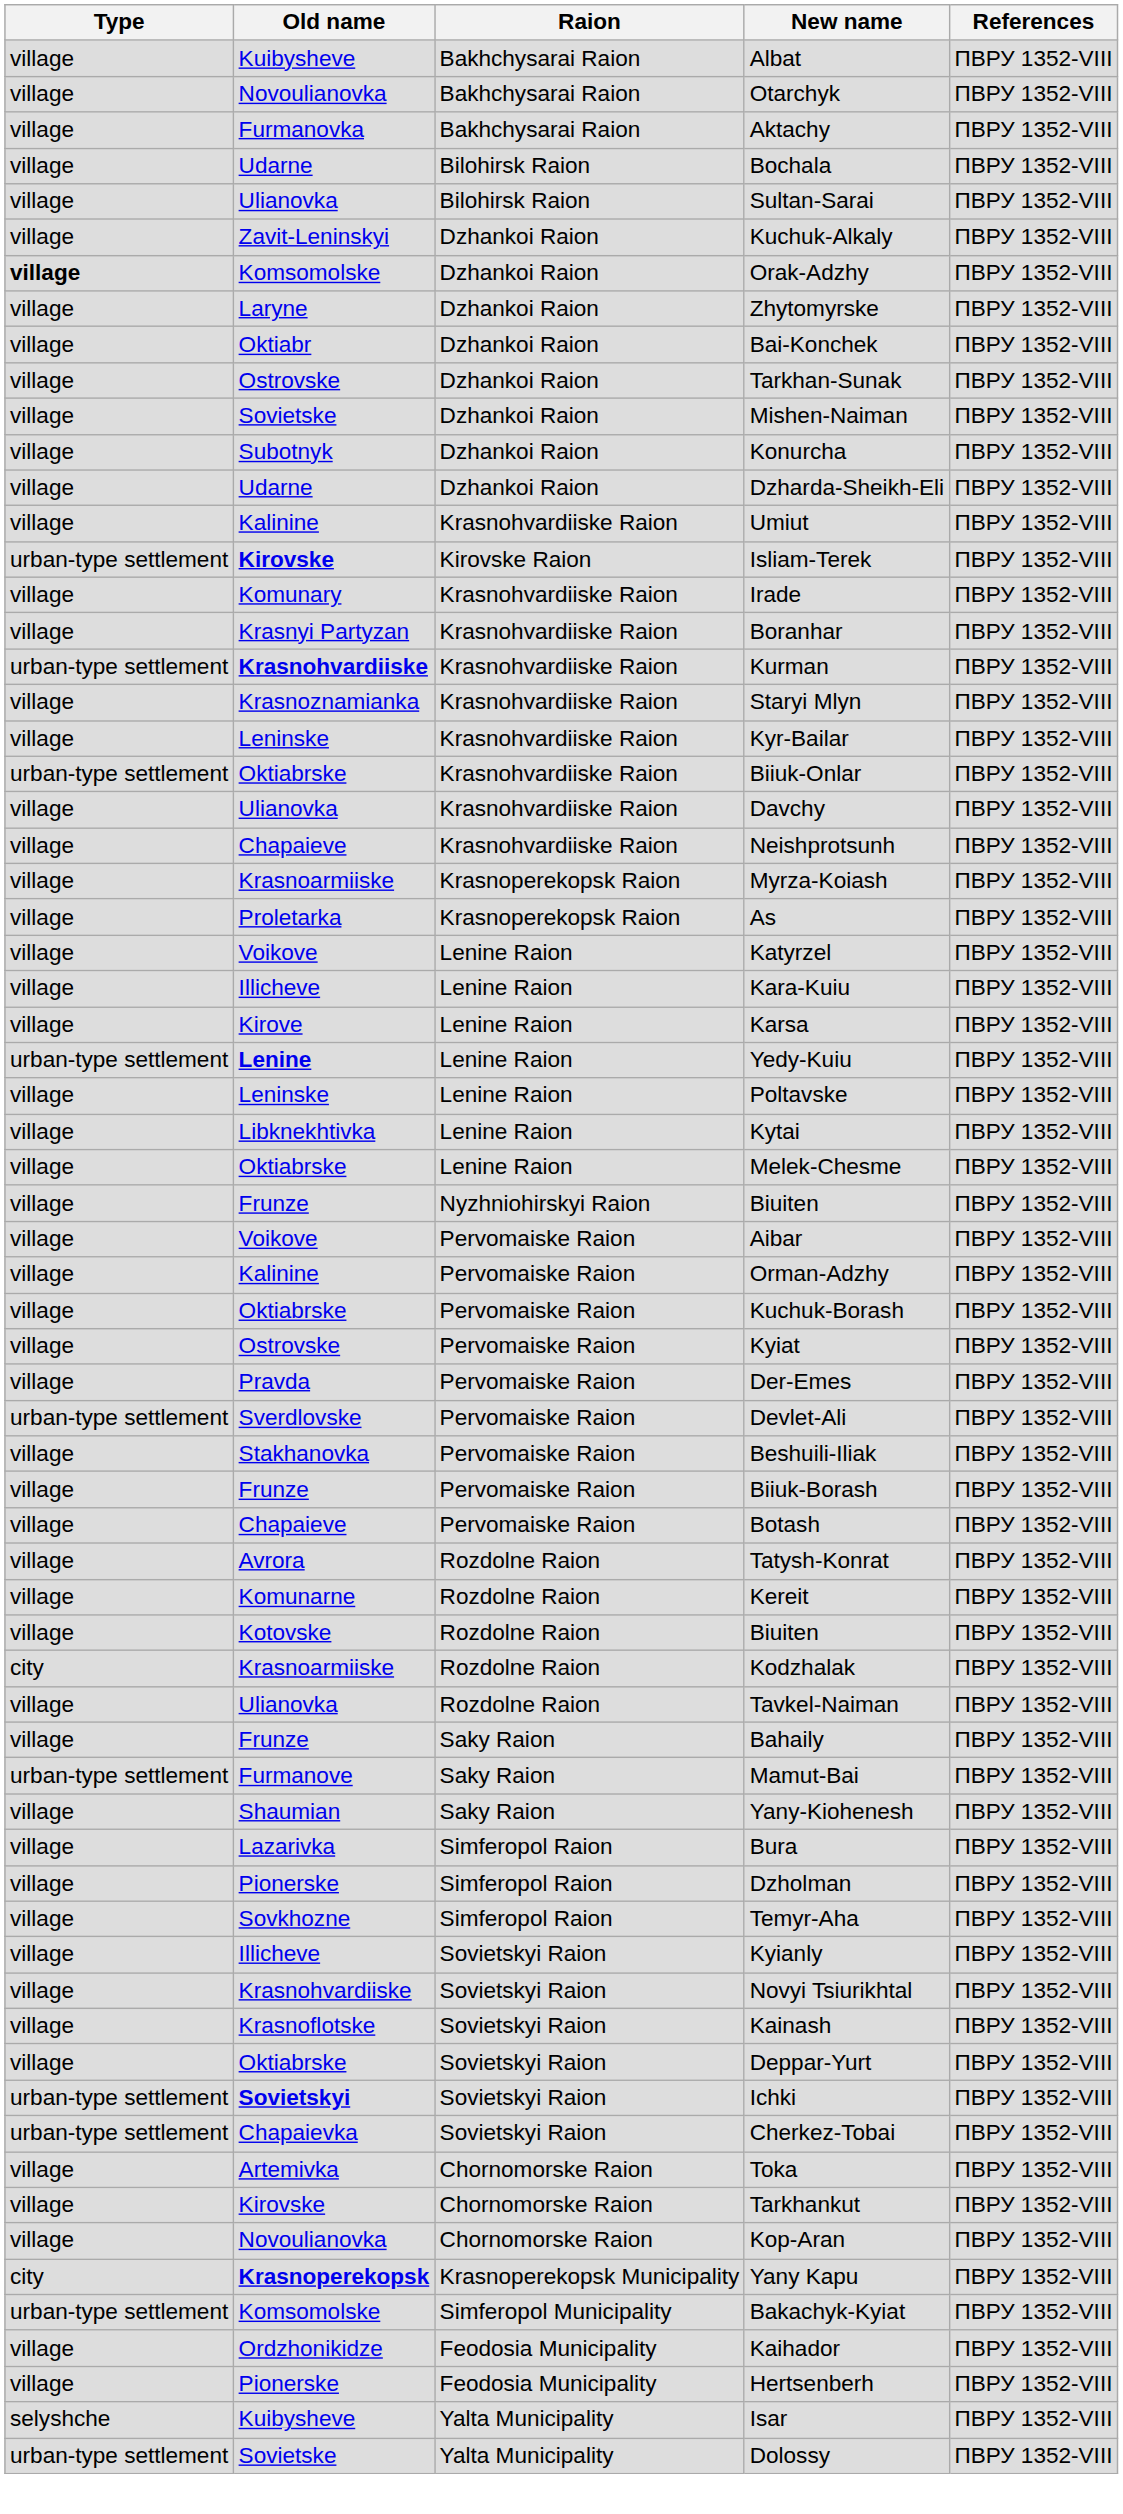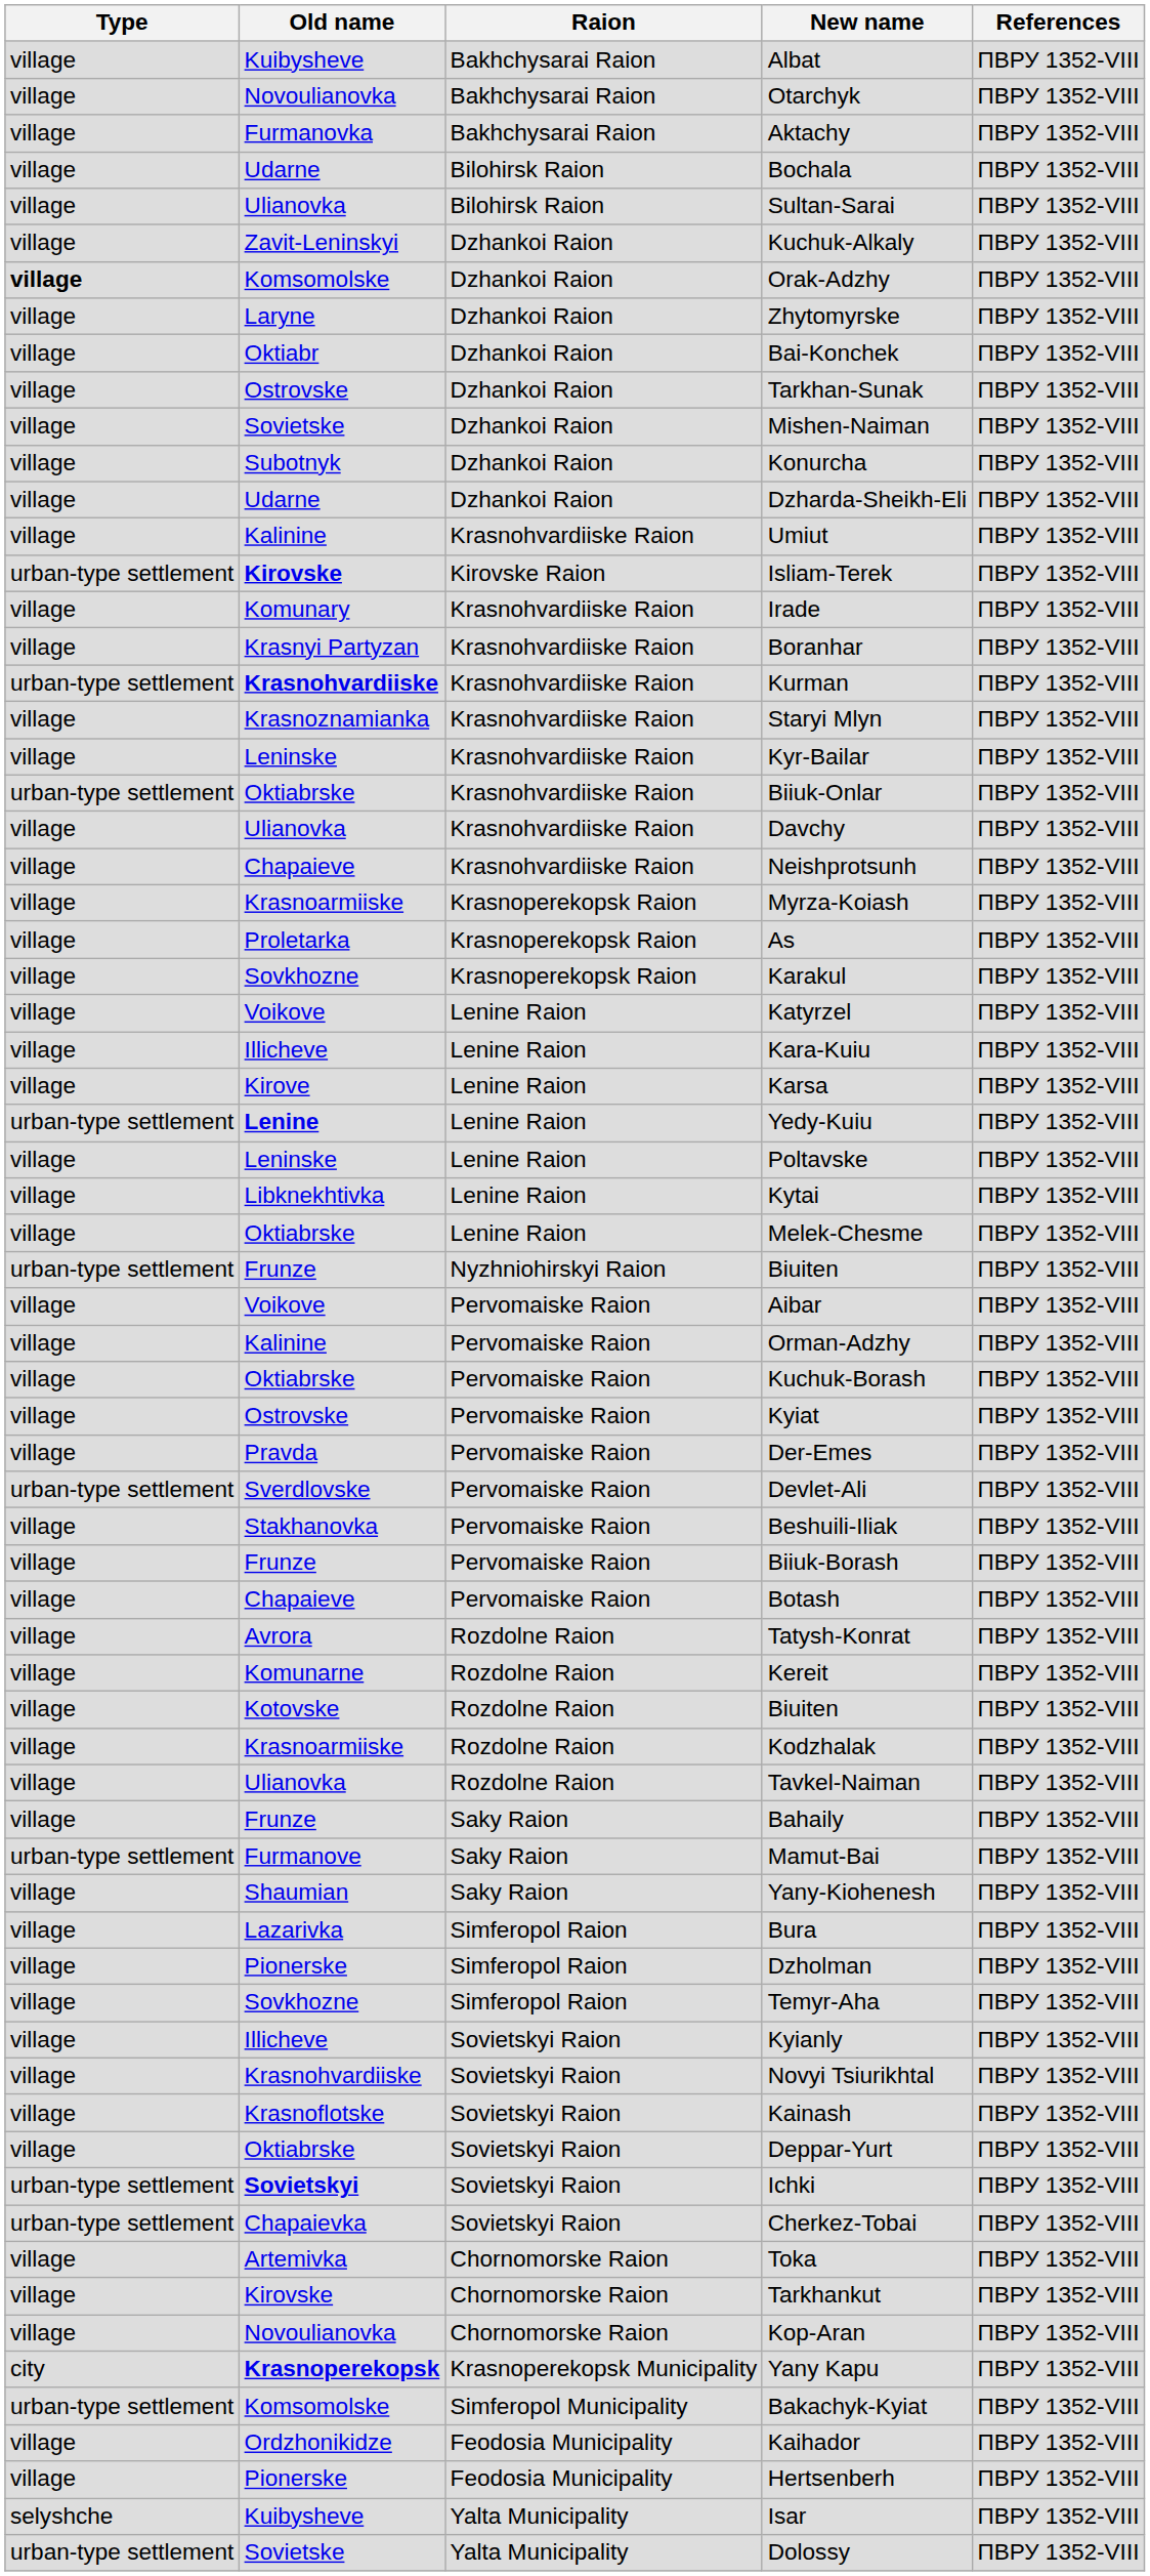 <table class="wikitable sortable" style="margin:auto;">
 <tr bgcolor=#dddddd>
 <th>Type</th>
 <th>Old name</th>
 <th>Raion</th>
 <th>New name</th>
 <th>References</th>
 </tr>
 <tr bgcolor=#dddddd>
 <td>village</td>
 <td><a href='#'>Kuibysheve</a></td>
 <td>Bakhchysarai Raion</td>
 <td>Albat</td>
 <td>ПВРУ 1352-VIII</td>
 </tr>
 <tr bgcolor=#dddddd>
 <td>village</td>
 <td><a href='#'>Novoulianovka</a></td>
 <td>Bakhchysarai Raion</td>
 <td>Otarchyk</td>
 <td>ПВРУ 1352-VIII</td>
 </tr>
 <tr bgcolor=#dddddd>
 <td>village</td>
 <td><a href='#'>Furmanovka</a></td>
 <td>Bakhchysarai Raion</td>
 <td>Aktachy</td>
 <td>ПВРУ 1352-VIII</td>
 </tr>
 <tr bgcolor=#dddddd>
 <td>village</td>
 <td><a href='#'>Udarne</a></td>
 <td>Bilohirsk Raion</td>
 <td>Bochala</td>
 <td>ПВРУ 1352-VIII</td>
 </tr>
 <tr bgcolor=#dddddd>
 <td>village</td>
 <td><a href='#'>Ulianovka</a></td>
 <td>Bilohirsk Raion</td>
 <td>Sultan-Sarai</td>
 <td>ПВРУ 1352-VIII</td>
 </tr>
 <tr bgcolor=#dddddd>
 <td>village</td>
 <td><a href='#'>Zavit-Leninskyi</a></td>
 <td>Dzhankoi Raion</td>
 <td>Kuchuk-Alkaly</td>
 <td>ПВРУ 1352-VIII</td>
 </tr>
 <tr bgcolor=#dddddd>
 <td><strong>village</strong></td>
 <td><a href='#'>Komsomolske</a></td>
 <td>Dzhankoi Raion</td>
 <td>Orak-Adzhy</td>
 <td>ПВРУ 1352-VIII</td>
 </tr>
 <tr bgcolor=#dddddd>
 <td>village</td>
 <td><a href='#'>Laryne</a></td>
 <td>Dzhankoi Raion</td>
 <td>Zhytomyrske</td>
 <td>ПВРУ 1352-VIII</td>
 </tr>
 <tr bgcolor=#dddddd>
 <td>village</td>
 <td><a href='#'>Oktiabr</a></td>
 <td>Dzhankoi Raion</td>
 <td>Bai-Konchek</td>
 <td>ПВРУ 1352-VIII</td>
 </tr>
 <tr bgcolor=#dddddd>
 <td>village</td>
 <td><a href='#'>Ostrovske</a></td>
 <td>Dzhankoi Raion</td>
 <td>Tarkhan-Sunak</td>
 <td>ПВРУ 1352-VIII</td>
 </tr>
 <tr bgcolor=#dddddd>
 <td>village</td>
 <td><a href='#'>Sovietske</a></td>
 <td>Dzhankoi Raion</td>
 <td>Mishen-Naiman</td>
 <td>ПВРУ 1352-VIII</td>
 </tr>
 <tr bgcolor=#dddddd>
 <td>village</td>
 <td><a href='#'>Subotnyk</a></td>
 <td>Dzhankoi Raion</td>
 <td>Konurcha</td>
 <td>ПВРУ 1352-VIII</td>
 </tr>
 <tr bgcolor=#dddddd>
 <td>village</td>
 <td><a href='#'>Udarne</a></td>
 <td>Dzhankoi Raion</td>
 <td>Dzharda-Sheikh-Eli</td>
 <td>ПВРУ 1352-VIII</td>
 </tr>
 <tr bgcolor=#dddddd>
 <td>village</td>
 <td><a href='#'>Kalinine</a></td>
 <td>Krasnohvardiiske Raion</td>
 <td>Umiut</td>
 <td>ПВРУ 1352-VIII</td>
 </tr>
 <tr bgcolor=#dddddd>
 <td>urban-type settlement</td>
 <td><strong><a href='#'>Kirovske</a></strong></td>
 <td>Kirovske Raion</td>
 <td>Isliam-Terek</td>
 <td>ПВРУ 1352-VIII</td>
 </tr>
 <tr bgcolor=#dddddd>
 <td>village</td>
 <td><a href='#'>Komunary</a></td>
 <td>Krasnohvardiiske Raion</td>
 <td>Irade</td>
 <td>ПВРУ 1352-VIII</td>
 </tr>
 <tr bgcolor=#dddddd>
 <td>village</td>
 <td><a href='#'>Krasnyi Partyzan</a></td>
 <td>Krasnohvardiiske Raion</td>
 <td>Boranhar</td>
 <td>ПВРУ 1352-VIII</td>
 </tr>
 <tr bgcolor=#dddddd>
 <td>urban-type settlement</td>
 <td><strong><a href='#'>Krasnohvardiiske</a></strong></td>
 <td>Krasnohvardiiske Raion</td>
 <td>Kurman</td>
 <td>ПВРУ 1352-VIII</td>
 </tr>
 <tr bgcolor=#dddddd>
 <td>village</td>
 <td><a href='#'>Krasnoznamianka</a></td>
 <td>Krasnohvardiiske Raion</td>
 <td>Staryi Mlyn</td>
 <td>ПВРУ 1352-VIII</td>
 </tr>
 <tr bgcolor=#dddddd>
 <td>village</td>
 <td><a href='#'>Leninske</a></td>
 <td>Krasnohvardiiske Raion</td>
 <td>Kyr-Bailar</td>
 <td>ПВРУ 1352-VIII</td>
 </tr>
 <tr bgcolor=#dddddd>
 <td>urban-type settlement</td>
 <td><a href='#'>Oktiabrske</a></td>
 <td>Krasnohvardiiske Raion</td>
 <td>Biiuk-Onlar</td>
 <td>ПВРУ 1352-VIII</td>
 </tr>
 <tr bgcolor=#dddddd>
 <td>village</td>
 <td><a href='#'>Ulianovka</a></td>
 <td>Krasnohvardiiske Raion</td>
 <td>Davchy</td>
 <td>ПВРУ 1352-VIII</td>
 </tr>
 <tr bgcolor=#dddddd>
 <td>village</td>
 <td><a href='#'>Chapaieve</a></td>
 <td>Krasnohvardiiske Raion</td>
 <td>Neishprotsunh</td>
 <td>ПВРУ 1352-VIII</td>
 </tr>
 <tr bgcolor=#dddddd>
 <td>village</td>
 <td><a href='#'>Krasnoarmiiske</a></td>
 <td>Krasnoperekopsk Raion</td>
 <td>Myrza-Koiash</td>
 <td>ПВРУ 1352-VIII</td>
 </tr>
 <tr bgcolor=#dddddd>
 <td>village</td>
 <td><a href='#'>Proletarka</a></td>
 <td>Krasnoperekopsk Raion</td>
 <td>As</td>
 <td>ПВРУ 1352-VIII</td>
 </tr>
 <tr bgcolor=#dddddd>
 <td>village</td>
+<td><a href='#'>Sovkhozne</a></td>
+<td>Krasnoperekopsk Raion</td>
+<td>Karakul</td>
+<td>ПВРУ 1352-VIII</td>
+</tr>
+<tr bgcolor=#dddddd>
+<td>village</td>
 <td><a href='#'>Voikove</a></td>
 <td>Lenine Raion</td>
 <td>Katyrzel</td>
 <td>ПВРУ 1352-VIII</td>
 </tr>
 <tr bgcolor=#dddddd>
 <td>village</td>
 <td><a href='#'>Illicheve</a></td>
 <td>Lenine Raion</td>
 <td>Kara-Kuiu</td>
 <td>ПВРУ 1352-VIII</td>
 </tr>
 <tr bgcolor=#dddddd>
 <td>village</td>
 <td><a href='#'>Kirove</a></td>
 <td>Lenine Raion</td>
 <td>Karsa</td>
 <td>ПВРУ 1352-VIII</td>
 </tr>
 <tr bgcolor=#dddddd>
 <td>urban-type settlement</td>
 <td><strong><a href='#'>Lenine</a></strong></td>
 <td>Lenine Raion</td>
 <td>Yedy-Kuiu</td>
 <td>ПВРУ 1352-VIII</td>
 </tr>
 <tr bgcolor=#dddddd>
 <td>village</td>
 <td><a href='#'>Leninske</a></td>
 <td>Lenine Raion</td>
 <td>Poltavske</td>
 <td>ПВРУ 1352-VIII</td>
 </tr>
 <tr bgcolor=#dddddd>
 <td>village</td>
 <td><a href='#'>Libknekhtivka</a></td>
 <td>Lenine Raion</td>
 <td>Kytai</td>
 <td>ПВРУ 1352-VIII</td>
 </tr>
 <tr bgcolor=#dddddd>
 <td>village</td>
 <td><a href='#'>Oktiabrske</a></td>
 <td>Lenine Raion</td>
 <td>Melek-Chesme</td>
 <td>ПВРУ 1352-VIII</td>
 </tr>
 <tr bgcolor=#dddddd>
-<td>village</td>
+<td>urban-type settlement</td>
 <td><a href='#'>Frunze</a></td>
 <td>Nyzhniohirskyi Raion</td>
 <td>Biuiten</td>
 <td>ПВРУ 1352-VIII</td>
 </tr>
 <tr bgcolor=#dddddd>
 <td>village</td>
 <td><a href='#'>Voikove</a></td>
 <td>Pervomaiske Raion</td>
 <td>Aibar</td>
 <td>ПВРУ 1352-VIII</td>
 </tr>
 <tr bgcolor=#dddddd>
 <td>village</td>
 <td><a href='#'>Kalinine</a></td>
 <td>Pervomaiske Raion</td>
 <td>Orman-Adzhy</td>
 <td>ПВРУ 1352-VIII</td>
 </tr>
 <tr bgcolor=#dddddd>
 <td>village</td>
 <td><a href='#'>Oktiabrske</a></td>
 <td>Pervomaiske Raion</td>
 <td>Kuchuk-Borash</td>
 <td>ПВРУ 1352-VIII</td>
 </tr>
 <tr bgcolor=#dddddd>
 <td>village</td>
 <td><a href='#'>Ostrovske</a></td>
 <td>Pervomaiske Raion</td>
 <td>Kyiat</td>
 <td>ПВРУ 1352-VIII</td>
 </tr>
 <tr bgcolor=#dddddd>
 <td>village</td>
 <td><a href='#'>Pravda</a></td>
 <td>Pervomaiske Raion</td>
 <td>Der-Emes</td>
 <td>ПВРУ 1352-VIII</td>
 </tr>
 <tr bgcolor=#dddddd>
 <td>urban-type settlement</td>
 <td><a href='#'>Sverdlovske</a></td>
 <td>Pervomaiske Raion</td>
 <td>Devlet-Ali</td>
 <td>ПВРУ 1352-VIII</td>
 </tr>
 <tr bgcolor=#dddddd>
 <td>village</td>
 <td><a href='#'>Stakhanovka</a></td>
 <td>Pervomaiske Raion</td>
 <td>Beshuili-Iliak</td>
 <td>ПВРУ 1352-VIII</td>
 </tr>
 <tr bgcolor=#dddddd>
 <td>village</td>
 <td><a href='#'>Frunze</a></td>
 <td>Pervomaiske Raion</td>
 <td>Biiuk-Borash</td>
 <td>ПВРУ 1352-VIII</td>
 </tr>
 <tr bgcolor=#dddddd>
 <td>village</td>
 <td><a href='#'>Chapaieve</a></td>
 <td>Pervomaiske Raion</td>
 <td>Botash</td>
 <td>ПВРУ 1352-VIII</td>
 </tr>
 <tr bgcolor=#dddddd>
 <td>village</td>
 <td><a href='#'>Avrora</a></td>
 <td>Rozdolne Raion</td>
 <td>Tatysh-Konrat</td>
 <td>ПВРУ 1352-VIII</td>
 </tr>
 <tr bgcolor=#dddddd>
 <td>village</td>
 <td><a href='#'>Komunarne</a></td>
 <td>Rozdolne Raion</td>
 <td>Kereit</td>
 <td>ПВРУ 1352-VIII</td>
 </tr>
 <tr bgcolor=#dddddd>
 <td>village</td>
 <td><a href='#'>Kotovske</a></td>
 <td>Rozdolne Raion</td>
 <td>Biuiten</td>
 <td>ПВРУ 1352-VIII</td>
 </tr>
 <tr bgcolor=#dddddd>
-<td>city</td>
+<td>village</td>
 <td><a href='#'>Krasnoarmiiske</a></td>
 <td>Rozdolne Raion</td>
 <td>Kodzhalak</td>
 <td>ПВРУ 1352-VIII</td>
 </tr>
 <tr bgcolor=#dddddd>
 <td>village</td>
 <td><a href='#'>Ulianovka</a></td>
 <td>Rozdolne Raion</td>
 <td>Tavkel-Naiman</td>
 <td>ПВРУ 1352-VIII</td>
 </tr>
 <tr bgcolor=#dddddd>
 <td>village</td>
 <td><a href='#'>Frunze</a></td>
 <td>Saky Raion</td>
 <td>Bahaily</td>
 <td>ПВРУ 1352-VIII</td>
 </tr>
 <tr bgcolor=#dddddd>
 <td>urban-type settlement</td>
 <td><a href='#'>Furmanove</a></td>
 <td>Saky Raion</td>
 <td>Mamut-Bai</td>
 <td>ПВРУ 1352-VIII</td>
 </tr>
 <tr bgcolor=#dddddd>
 <td>village</td>
 <td><a href='#'>Shaumian</a></td>
 <td>Saky Raion</td>
 <td>Yany-Kiohenesh</td>
 <td>ПВРУ 1352-VIII</td>
 </tr>
 <tr bgcolor=#dddddd>
 <td>village</td>
 <td><a href='#'>Lazarivka</a></td>
 <td>Simferopol Raion</td>
 <td>Bura</td>
 <td>ПВРУ 1352-VIII</td>
 </tr>
 <tr bgcolor=#dddddd>
 <td>village</td>
 <td><a href='#'>Pionerske</a></td>
 <td>Simferopol Raion</td>
 <td>Dzholman</td>
 <td>ПВРУ 1352-VIII</td>
 </tr>
 <tr bgcolor=#dddddd>
 <td>village</td>
 <td><a href='#'>Sovkhozne</a></td>
 <td>Simferopol Raion</td>
 <td>Temyr-Aha</td>
 <td>ПВРУ 1352-VIII</td>
 </tr>
 <tr bgcolor=#dddddd>
 <td>village</td>
 <td><a href='#'>Illicheve</a></td>
 <td>Sovietskyi Raion</td>
 <td>Kyianly</td>
 <td>ПВРУ 1352-VIII</td>
 </tr>
 <tr bgcolor=#dddddd>
 <td>village</td>
 <td><a href='#'>Krasnohvardiiske</a></td>
 <td>Sovietskyi Raion</td>
 <td>Novyi Tsiurikhtal</td>
 <td>ПВРУ 1352-VIII</td>
 </tr>
 <tr bgcolor=#dddddd>
 <td>village</td>
 <td><a href='#'>Krasnoflotske</a></td>
 <td>Sovietskyi Raion</td>
 <td>Kainash</td>
 <td>ПВРУ 1352-VIII</td>
 </tr>
 <tr bgcolor=#dddddd>
 <td>village</td>
 <td><a href='#'>Oktiabrske</a></td>
 <td>Sovietskyi Raion</td>
 <td>Deppar-Yurt</td>
 <td>ПВРУ 1352-VIII</td>
 </tr>
 <tr bgcolor=#dddddd>
 <td>urban-type settlement</td>
 <td><strong><a href='#'>Sovietskyi</a></strong></td>
 <td>Sovietskyi Raion</td>
 <td>Ichki</td>
 <td>ПВРУ 1352-VIII</td>
 </tr>
 <tr bgcolor=#dddddd>
 <td>urban-type settlement</td>
 <td><a href='#'>Chapaievka</a></td>
 <td>Sovietskyi Raion</td>
 <td>Cherkez-Tobai</td>
 <td>ПВРУ 1352-VIII</td>
 </tr>
 <tr bgcolor=#dddddd>
 <td>village</td>
 <td><a href='#'>Artemivka</a></td>
 <td>Chornomorske Raion</td>
 <td>Toka</td>
 <td>ПВРУ 1352-VIII</td>
 </tr>
 <tr bgcolor=#dddddd>
 <td>village</td>
 <td><a href='#'>Kirovske</a></td>
 <td>Chornomorske Raion</td>
 <td>Tarkhankut</td>
 <td>ПВРУ 1352-VIII</td>
 </tr>
 <tr bgcolor=#dddddd>
 <td>village</td>
 <td><a href='#'>Novoulianovka</a></td>
 <td>Chornomorske Raion</td>
 <td>Kop-Aran</td>
 <td>ПВРУ 1352-VIII</td>
 </tr>
 <tr bgcolor=#dddddd>
 <td>city</td>
 <td><strong><a href='#'>Krasnoperekopsk</a></strong></td>
 <td>Krasnoperekopsk Municipality</td>
 <td>Yany Kapu</td>
 <td>ПВРУ 1352-VIII</td>
 </tr>
 <tr bgcolor=#dddddd>
 <td>urban-type settlement</td>
 <td><a href='#'>Komsomolske</a></td>
 <td>Simferopol Municipality</td>
 <td>Bakachyk-Kyiat</td>
 <td>ПВРУ 1352-VIII</td>
 </tr>
 <tr bgcolor=#dddddd>
 <td>village</td>
 <td><a href='#'>Ordzhonikidze</a></td>
 <td>Feodosia Municipality</td>
 <td>Kaihador</td>
 <td>ПВРУ 1352-VIII</td>
 </tr>
 <tr bgcolor=#dddddd>
 <td>village</td>
 <td><a href='#'>Pionerske</a></td>
 <td>Feodosia Municipality</td>
 <td>Hertsenberh</td>
 <td>ПВРУ 1352-VIII</td>
 </tr>
 <tr bgcolor=#dddddd>
 <td>selyshche</td>
 <td><a href='#'>Kuibysheve</a></td>
 <td>Yalta Municipality</td>
 <td>Isar</td>
 <td>ПВРУ 1352-VIII</td>
 </tr>
 <tr bgcolor=#dddddd>
 <td>urban-type settlement</td>
 <td><a href='#'>Sovietske</a></td>
 <td>Yalta Municipality</td>
 <td>Dolossy</td>
 <td>ПВРУ 1352-VIII</td>
 </tr>
 </table>
